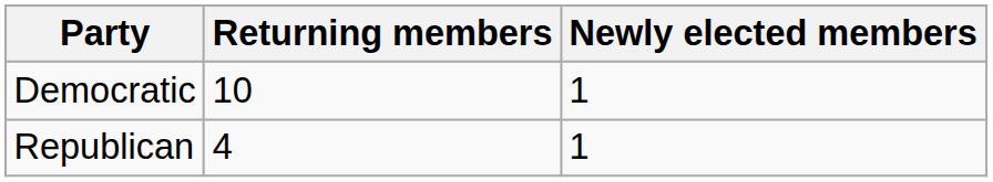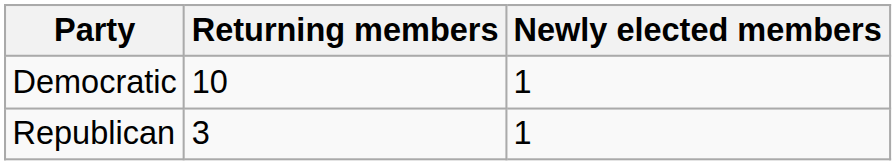 <table class="wikitable">
 <tr>
 <th>Party</th>
 <th>Returning members</th>
 <th>Newly elected members</th>
 </tr>
 <tr>
 <td>Democratic</td>
 <td>10</td>
 <td>1</td>
 </tr>
 <tr>
 <td>Republican</td>
-<td>4</td>
+<td>3</td>
 <td>1</td>
 </tr>
 </table>
